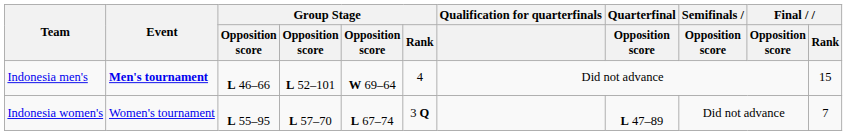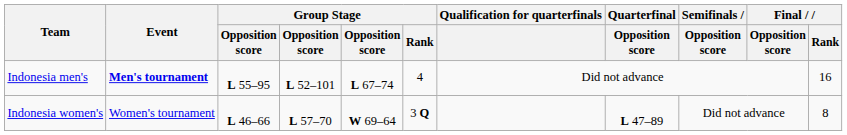 <table class="wikitable" style="font-size:85%;text-align:center">
 <tr>
 <th rowspan="2">Team</th>
 <th rowspan="2">Event</th>
 <th colspan="4">Group Stage</th>
 <th>Qualification for quarterfinals</th>
 <th>Quarterfinal</th>
 <th>Semifinals / </th>
 <th colspan="2">Final /  / </th>
 </tr>
 <tr style="font-size:95%">
 <th>Opposition<br>score</th>
 <th>Opposition<br>score</th>
 <th>Opposition<br>score</th>
 <th>Rank</th>
 <th></th>
 <th>Opposition<br>score</th>
 <th>Opposition<br>score</th>
 <th>Opposition<br>score</th>
 <th>Rank</th>
 </tr>
 <tr align="center">
 <td align="left"><a href='#'>Indonesia men's</a></td>
 <td align="left"><strong><a href='#'>Men's tournament</a></strong></td>
-<td><br><strong>L</strong> 46–66</td>
+<td><br><strong>L</strong> 55–95</td>
 <td><br><strong>L</strong> 52–101</td>
-<td><br><strong>W</strong> 69–64</td>
+<td><br><strong>L</strong> 67–74</td>
 <td>4</td>
 <td colspan="4">Did not advance</td>
-<td>15</td>
+<td>16</td>
 </tr>
 <tr align="center">
 <td align="left"><a href='#'>Indonesia women's</a></td>
 <td align="left"><a href='#'>Women's tournament</a></td>
-<td><br><strong>L</strong> 55–95</td>
+<td><br><strong>L</strong> 46–66</td>
 <td><br><strong>L</strong> 57–70</td>
-<td><br><strong>L</strong> 67–74</td>
+<td><br><strong>W</strong> 69–64</td>
 <td>3 <strong>Q</strong></td>
 <td></td>
 <td><br><strong>L</strong> 47–89</td>
 <td colspan="2">Did not advance</td>
-<td>7</td>
+<td>8</td>
 </tr>
 </table>
